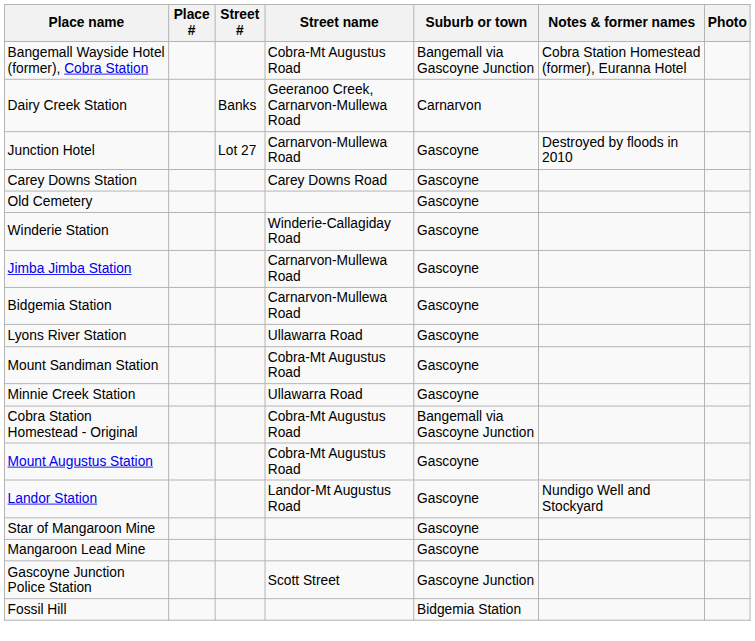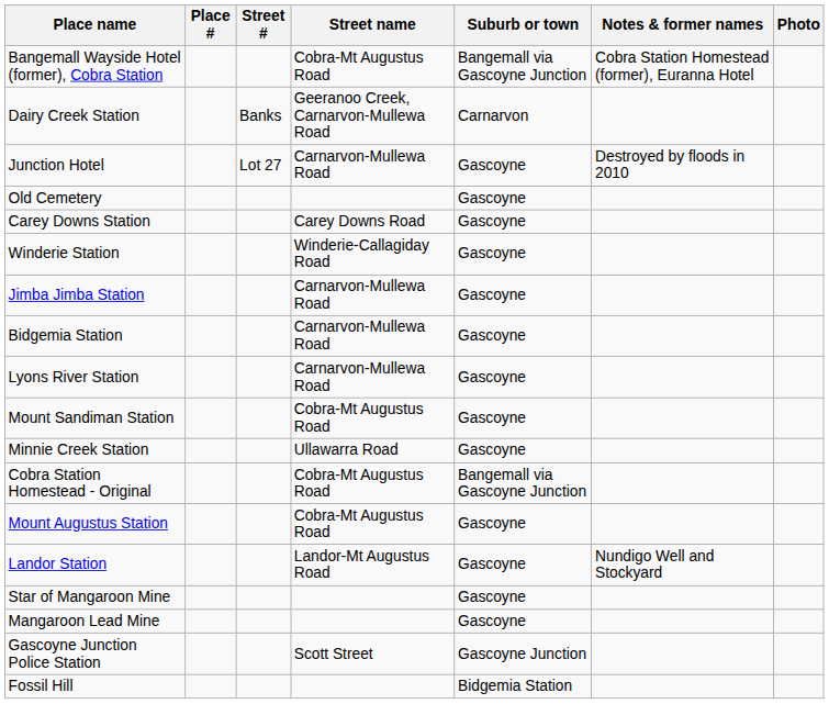 <table class="wikitable sortable">
 <tr>
 <th>Place name</th>
 <th>Place #</th>
 <th>Street #</th>
 <th>Street name</th>
 <th>Suburb or town</th>
 <th class="unsortable">Notes & former names</th>
 <th class="unsortable">Photo</th>
 </tr>
 <tr>
 <td>Bangemall Wayside Hotel (former), <a href='#'>Cobra Station</a></td>
 <td></td>
 <td></td>
 <td>Cobra-Mt Augustus Road</td>
 <td>Bangemall via Gascoyne Junction</td>
 <td>Cobra Station Homestead (former), Euranna Hotel</td>
 <td></td>
 </tr>
 <tr>
 <td>Dairy Creek Station</td>
 <td></td>
 <td>Banks</td>
 <td>Geeranoo Creek, Carnarvon-Mullewa Road</td>
 <td>Carnarvon</td>
 <td></td>
 <td></td>
 </tr>
 <tr>
 <td>Junction Hotel</td>
 <td></td>
 <td>Lot 27</td>
 <td>Carnarvon-Mullewa Road</td>
 <td>Gascoyne</td>
 <td>Destroyed by floods in 2010</td>
 <td></td>
 </tr>
 <tr>
-<td>Carey Downs Station</td>
+<td>Old Cemetery</td>
 <td></td>
 <td></td>
-<td>Carey Downs Road</td>
+<td></td>
 <td>Gascoyne</td>
 <td></td>
 <td></td>
 </tr>
 <tr>
-<td>Old Cemetery</td>
+<td>Carey Downs Station</td>
 <td></td>
 <td></td>
-<td></td>
+<td>Carey Downs Road</td>
 <td>Gascoyne</td>
 <td></td>
 <td></td>
 </tr>
 <tr>
 <td>Winderie Station</td>
 <td></td>
 <td></td>
 <td>Winderie-Callagiday Road</td>
 <td>Gascoyne</td>
 <td></td>
 <td></td>
 </tr>
 <tr>
 <td><a href='#'>Jimba Jimba Station</a></td>
 <td></td>
 <td></td>
 <td>Carnarvon-Mullewa Road</td>
 <td>Gascoyne</td>
 <td></td>
 <td></td>
 </tr>
 <tr>
 <td>Bidgemia Station</td>
 <td></td>
 <td></td>
 <td>Carnarvon-Mullewa Road</td>
 <td>Gascoyne</td>
 <td></td>
 <td></td>
 </tr>
 <tr>
 <td>Lyons River Station</td>
 <td></td>
 <td></td>
-<td>Ullawarra Road</td>
+<td>Carnarvon-Mullewa Road</td>
 <td>Gascoyne</td>
 <td></td>
 <td></td>
 </tr>
 <tr>
 <td>Mount Sandiman Station</td>
 <td></td>
 <td></td>
 <td>Cobra-Mt Augustus Road</td>
 <td>Gascoyne</td>
 <td></td>
 <td></td>
 </tr>
 <tr>
 <td>Minnie Creek Station</td>
 <td></td>
 <td></td>
 <td>Ullawarra Road</td>
 <td>Gascoyne</td>
 <td></td>
 <td></td>
 </tr>
 <tr>
 <td>Cobra Station Homestead - Original</td>
 <td></td>
 <td></td>
 <td>Cobra-Mt Augustus Road</td>
 <td>Bangemall via Gascoyne Junction</td>
 <td></td>
 <td></td>
 </tr>
 <tr>
 <td><a href='#'>Mount Augustus Station</a></td>
 <td></td>
 <td></td>
 <td>Cobra-Mt Augustus Road</td>
 <td>Gascoyne</td>
 <td></td>
 <td></td>
 </tr>
 <tr>
 <td><a href='#'>Landor Station</a></td>
 <td></td>
 <td></td>
 <td>Landor-Mt Augustus Road</td>
 <td>Gascoyne</td>
 <td>Nundigo Well and Stockyard</td>
 <td></td>
 </tr>
 <tr>
 <td>Star of Mangaroon Mine</td>
 <td></td>
 <td></td>
 <td></td>
 <td>Gascoyne</td>
 <td></td>
 <td></td>
 </tr>
 <tr>
 <td>Mangaroon Lead Mine</td>
 <td></td>
 <td></td>
 <td></td>
 <td>Gascoyne</td>
 <td></td>
 <td></td>
 </tr>
 <tr>
 <td>Gascoyne Junction Police Station</td>
 <td></td>
 <td></td>
 <td>Scott Street</td>
 <td>Gascoyne Junction</td>
 <td></td>
 <td></td>
 </tr>
 <tr>
 <td>Fossil Hill</td>
 <td></td>
 <td></td>
 <td></td>
 <td>Bidgemia Station</td>
 <td></td>
 <td></td>
 </tr>
 </table>
